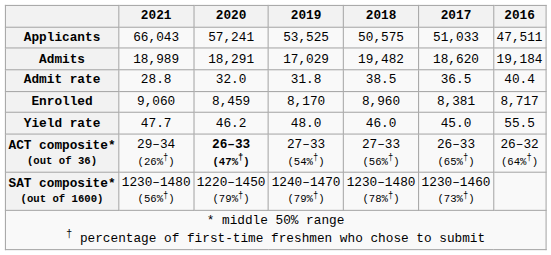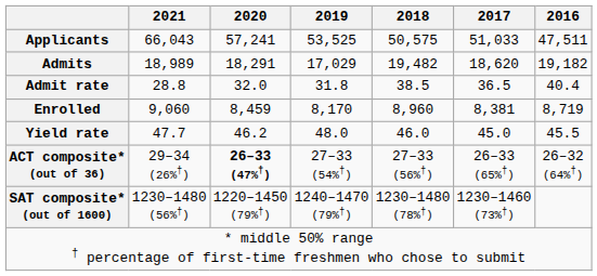 <table class="wikitable" style="text-align:center; float:left; font-size:90%; margin:10px;">
 <tr>
 <th></th>
 <th>2021</th>
 <th>2020</th>
 <th>2019</th>
 <th>2018</th>
 <th>2017</th>
 <th>2016</th>
 </tr>
 <tr>
 <th>Applicants</th>
 <td>66,043</td>
 <td>57,241</td>
 <td>53,525</td>
 <td>50,575</td>
 <td>51,033</td>
 <td>47,511</td>
 </tr>
 <tr>
 <th>Admits</th>
 <td>18,989</td>
 <td>18,291</td>
 <td>17,029</td>
 <td>19,482</td>
 <td>18,620</td>
-<td>19,184</td>
+<td>19,182</td>
 </tr>
 <tr>
 <th>Admit rate</th>
 <td>28.8</td>
 <td>32.0</td>
 <td>31.8</td>
 <td>38.5</td>
 <td>36.5</td>
 <td>40.4</td>
 </tr>
 <tr>
 <th>Enrolled</th>
 <td>9,060</td>
 <td>8,459</td>
 <td>8,170</td>
 <td>8,960</td>
 <td>8,381</td>
-<td>8,717</td>
+<td>8,719</td>
 </tr>
 <tr>
 <th>Yield rate</th>
 <td>47.7</td>
 <td>46.2</td>
 <td>48.0</td>
 <td>46.0</td>
 <td>45.0</td>
-<td>55.5</td>
+<td>45.5</td>
 </tr>
 <tr>
 <th>ACT composite*<br><small>(out of 36)</small></th>
 <td>29–34<br><small>(26%<sup>†</sup>)</small></td>
 <td><strong>26–33<br><small>(47%<sup>†</sup>)</small></strong></td>
 <td>27–33<br><small>(54%<sup>†</sup>)</small></td>
 <td>27–33<br><small>(56%<sup>†</sup>)</small></td>
 <td>26–33<br><small>(65%<sup>†</sup>)</small></td>
 <td>26–32<br><small>(64%<sup>†</sup>)</small></td>
 </tr>
 <tr>
 <th>SAT composite*<br><small>(out of 1600)</small></th>
 <td>1230–1480<br><small>(56%<sup>†</sup>)</small></td>
 <td>1220–1450<br><small>(79%<sup>†</sup>)</small></td>
 <td>1240–1470<br><small>(79%<sup>†</sup>)</small></td>
 <td>1230–1480<br><small>(78%<sup>†</sup>)</small></td>
 <td>1230–1460<br><small>(73%<sup>†</sup>)</small></td>
 <td></td>
 </tr>
 <tr>
 <td colspan=7>* middle 50% range<br> <sup>†</sup> percentage of first-time freshmen who chose to submit</td>
 </tr>
 </table>
